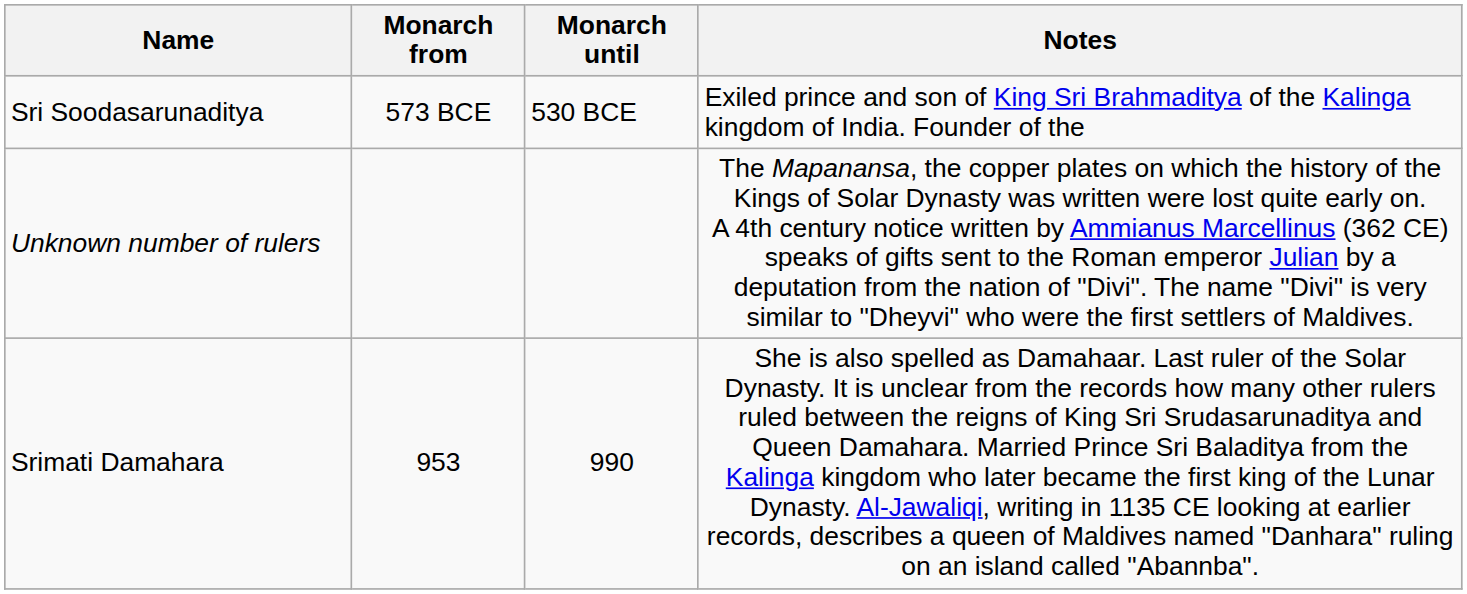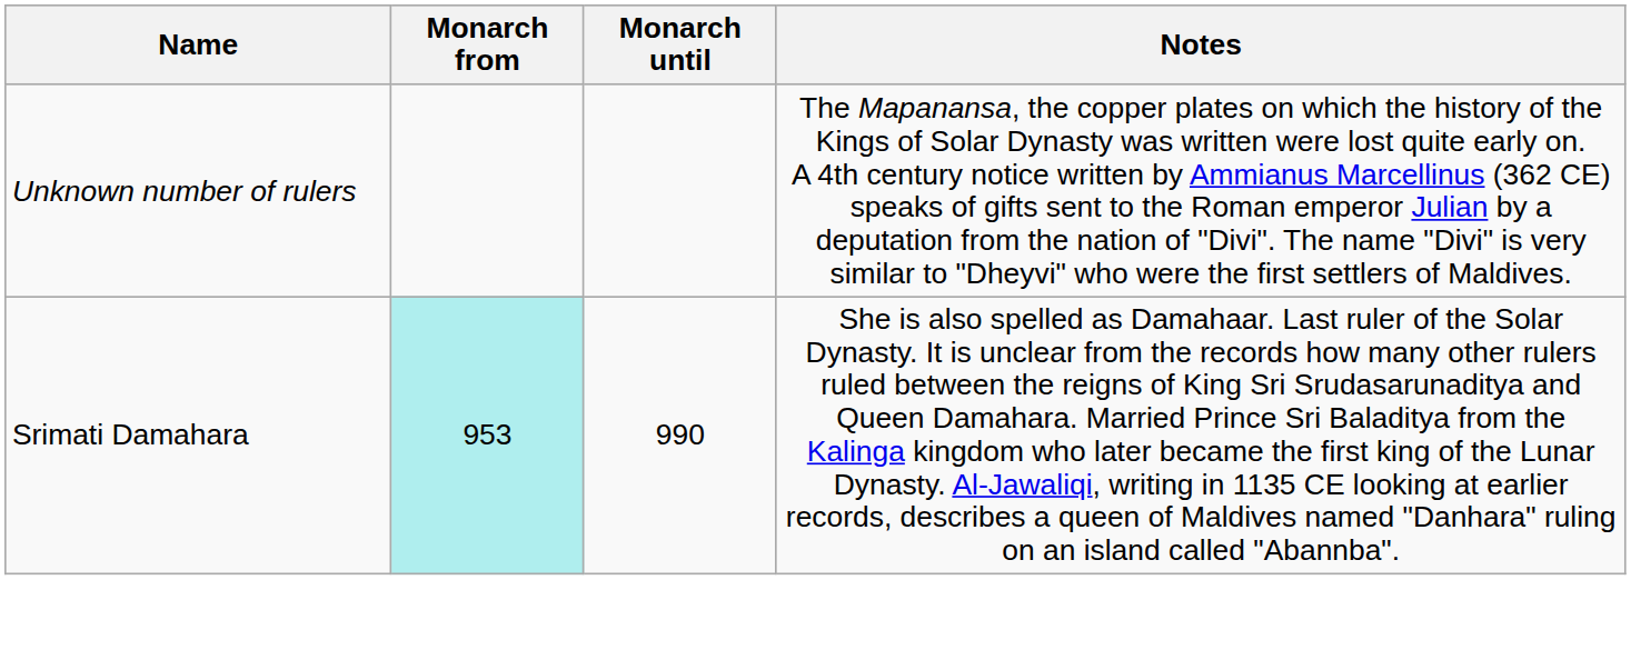 <table width=100% class="wikitable">
 <tr>
 <th width=20%>Name</th>
 <th width=10%>Monarch from</th>
 <th width=10%>Monarch until</th>
 <th width=44%>Notes</th>
-</tr>
-<tr>
-<td align="left">Sri Soodasarunaditya</td>
-<td align="center">573 BCE</td>
-<td>530 BCE</td>
-<td>Exiled prince and son of <a href='#'>King Sri Brahmaditya</a> of the <a href='#'>Kalinga</a> kingdom of India. Founder of the </td>
 </tr>
 <tr>
 <td><em>Unknown number of rulers</em></td>
 <td></td>
 <td></td>
 <td align="center">The <em>Mapanansa</em>,<em></em> the copper plates on which the history of the Kings of Solar Dynasty was written were lost quite early on.<br>A 4th century notice written by <a href='#'>Ammianus Marcellinus</a> (362 CE) speaks of gifts sent to the Roman emperor <a href='#'>Julian</a> by a deputation from the nation of "Divi". The name "Divi" is very similar to "Dheyvi" who were the first settlers of Maldives.</td>
 </tr>
 <tr>
 <td align="left">Srimati Damahara</td>
-<td align="center">953</td>
+<td align="center" style="background: paleturquoise;">953</td>
 <td align="center">990</td>
 <td align="center">She is also spelled as Damahaar. Last ruler of the Solar Dynasty. It is unclear from the records how many other rulers ruled between the reigns of King Sri Srudasarunaditya and Queen Damahara. Married Prince Sri Baladitya from the <a href='#'>Kalinga</a> kingdom who later became the first king of the Lunar Dynasty. <a href='#'>Al-Jawaliqi</a>, writing in 1135 CE looking at earlier records, describes a queen of Maldives named "Danhara" ruling on an island called "Abannba".</td>
 </tr>
 </table>
